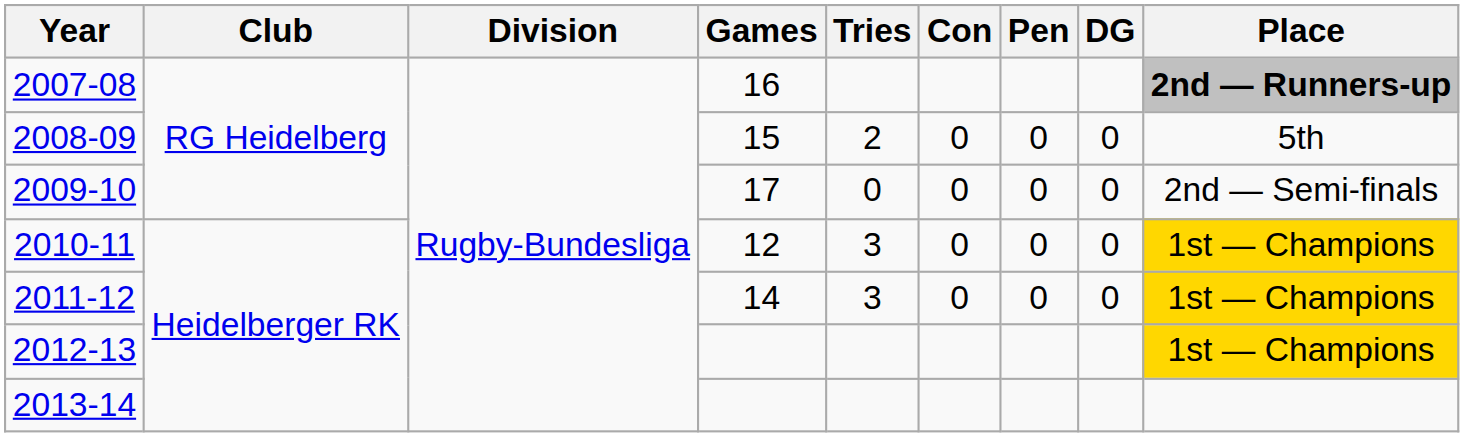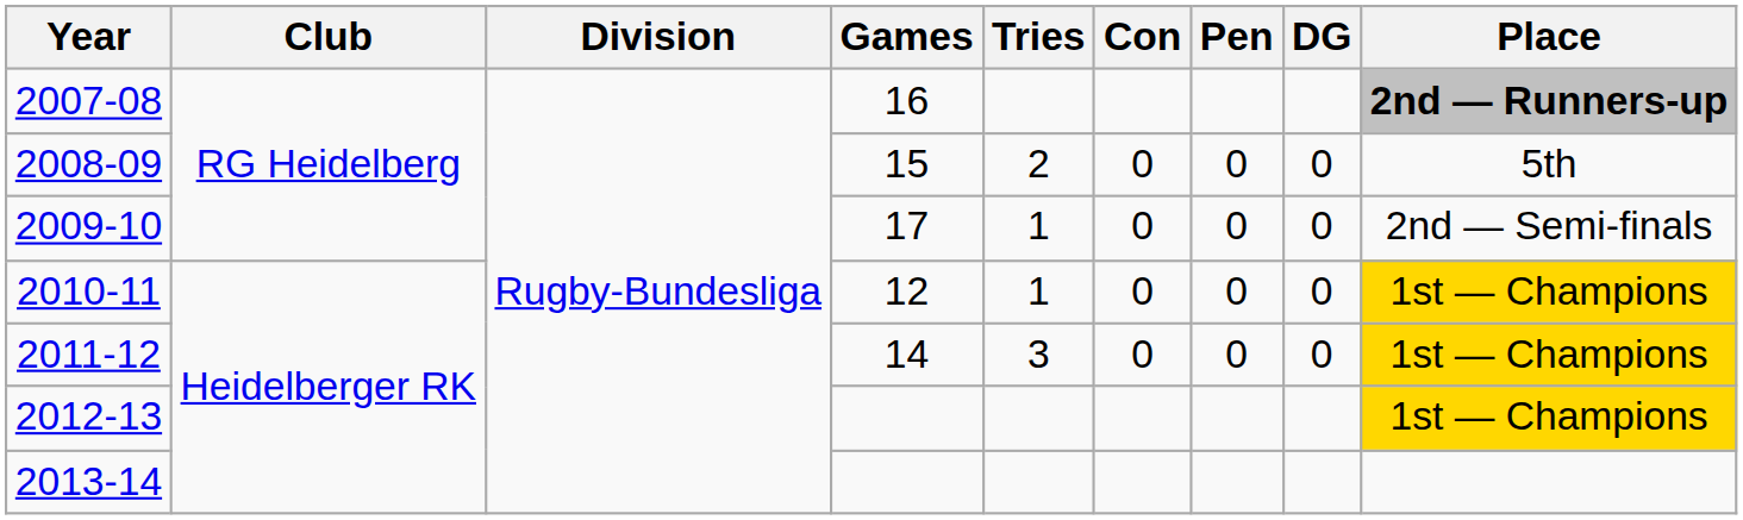 <table class="wikitable">
 <tr>
 <th>Year</th>
 <th>Club</th>
 <th>Division</th>
 <th>Games</th>
 <th>Tries</th>
 <th>Con</th>
 <th>Pen</th>
 <th>DG</th>
 <th>Place</th>
 </tr>
 <tr align="center">
 <td><a href='#'>2007-08</a></td>
 <td rowspan=3><a href='#'>RG Heidelberg</a></td>
 <td rowspan=7><a href='#'>Rugby-Bundesliga</a></td>
 <td>16</td>
 <td></td>
 <td></td>
 <td></td>
 <td></td>
 <td bgcolor=silver><strong>2nd — Runners-up</strong></td>
 </tr>
 <tr align="center">
 <td><a href='#'>2008-09</a></td>
 <td>15</td>
 <td>2</td>
 <td>0</td>
 <td>0</td>
 <td>0</td>
 <td>5th</td>
 </tr>
 <tr align="center">
 <td><a href='#'>2009-10</a></td>
 <td>17</td>
-<td>0</td>
+<td>1</td>
 <td>0</td>
 <td>0</td>
 <td>0</td>
 <td>2nd — Semi-finals</td>
 </tr>
 <tr align="center">
 <td><a href='#'>2010-11</a></td>
 <td rowspan=4><a href='#'>Heidelberger RK</a></td>
 <td>12</td>
-<td>3</td>
+<td>1</td>
 <td>0</td>
 <td>0</td>
 <td>0</td>
 <td bgcolor="#FFD700">1st — Champions</td>
 </tr>
 <tr align="center">
 <td><a href='#'>2011-12</a></td>
 <td>14</td>
 <td>3</td>
 <td>0</td>
 <td>0</td>
 <td>0</td>
 <td bgcolor="#FFD700">1st — Champions</td>
 </tr>
 <tr align="center">
 <td><a href='#'>2012-13</a></td>
 <td></td>
 <td></td>
 <td></td>
 <td></td>
 <td></td>
 <td bgcolor="#FFD700">1st — Champions</td>
 </tr>
 <tr align="center">
 <td><a href='#'>2013-14</a></td>
 <td></td>
 <td></td>
 <td></td>
 <td></td>
 <td></td>
 <td></td>
 </tr>
 </table>
